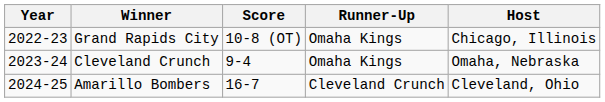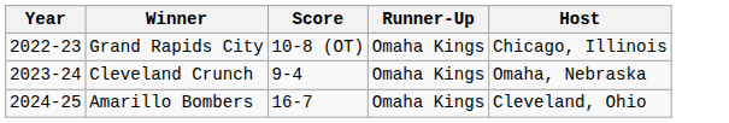 <table class="wikitable">
 <tr>
 <th>Year</th>
 <th>Winner</th>
 <th>Score</th>
 <th>Runner-Up</th>
 <th>Host</th>
 </tr>
 <tr>
 <td>2022-23</td>
 <td>Grand Rapids City</td>
 <td>10-8 (OT)</td>
 <td>Omaha Kings</td>
 <td>Chicago, Illinois</td>
 </tr>
 <tr>
 <td>2023-24</td>
 <td>Cleveland Crunch</td>
 <td>9-4</td>
 <td>Omaha Kings</td>
 <td>Omaha, Nebraska</td>
 </tr>
 <tr>
 <td>2024-25</td>
 <td>Amarillo Bombers</td>
 <td>16-7</td>
-<td>Cleveland Crunch</td>
+<td>Omaha Kings</td>
 <td>Cleveland, Ohio</td>
 </tr>
 </table>
